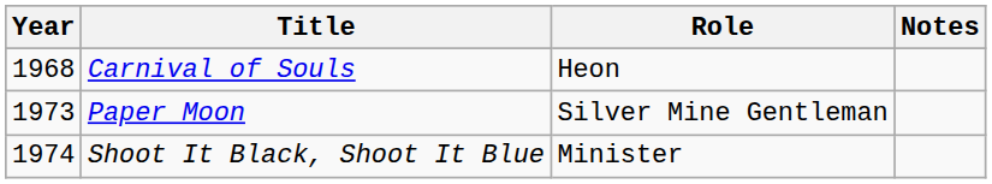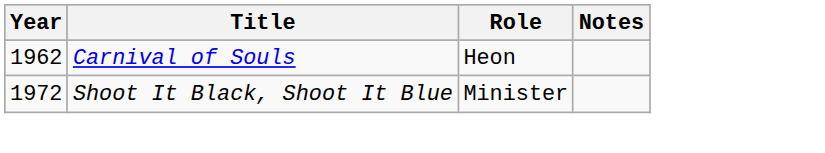 <table class="wikitable">
 <tr>
 <th>Year</th>
 <th>Title</th>
 <th>Role</th>
 <th>Notes</th>
 </tr>
 <tr>
-<td>1968</td>
+<td>1962</td>
 <td><em><a href='#'>Carnival of Souls</a></em></td>
 <td>Heon</td>
 <td></td>
 </tr>
 <tr>
-<td>1973</td>
-<td><em><a href='#'>Paper Moon</a></em></td>
-<td>Silver Mine Gentleman</td>
-<td></td>
-</tr>
-<tr>
-<td>1974</td>
+<td>1972</td>
 <td><em>Shoot It Black, Shoot It Blue</em></td>
 <td>Minister</td>
 <td></td>
 </tr>
 </table>
